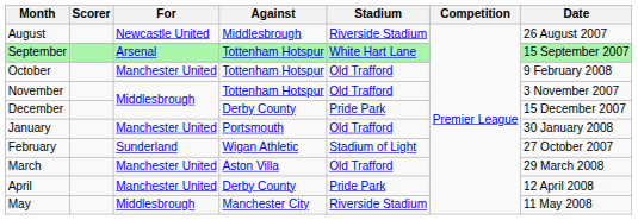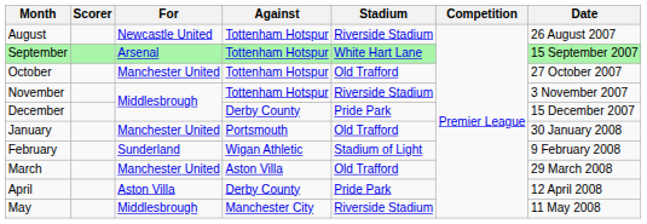 <table class="wikitable">
 <tr>
 <th>Month</th>
 <th>Scorer</th>
 <th>For</th>
 <th>Against</th>
 <th>Stadium</th>
 <th>Competition</th>
 <th>Date</th>
 </tr>
 <tr>
 <td>August</td>
 <td> </td>
 <td><a href='#'>Newcastle United</a></td>
-<td><a href='#'>Middlesbrough</a></td>
+<td><a href='#'>Tottenham Hotspur</a></td>
 <td><a href='#'>Riverside Stadium</a></td>
 <td rowspan=10><a href='#'>Premier League</a></td>
 <td>26 August 2007</td>
 </tr>
 <tr>
 <td bgcolor=#A9F5A9>September</td>
 <td bgcolor=#A9F5A9> </td>
 <td bgcolor=#A9F5A9><a href='#'>Arsenal</a></td>
 <td bgcolor=#A9F5A9><a href='#'>Tottenham Hotspur</a></td>
 <td bgcolor=#A9F5A9><a href='#'>White Hart Lane</a></td>
 <td bgcolor=#A9F5A9>15 September 2007</td>
 </tr>
 <tr>
 <td>October</td>
 <td> </td>
 <td><a href='#'>Manchester United</a></td>
 <td><a href='#'>Tottenham Hotspur</a></td>
 <td><a href='#'>Old Trafford</a></td>
-<td>9 February 2008</td>
+<td>27 October 2007</td>
 </tr>
 <tr>
 <td>November</td>
 <td> </td>
 <td rowspan=2><a href='#'>Middlesbrough</a></td>
 <td><a href='#'>Tottenham Hotspur</a></td>
-<td><a href='#'>Old Trafford</a></td>
+<td><a href='#'>Riverside Stadium</a></td>
 <td>3 November 2007</td>
 </tr>
 <tr>
 <td>December</td>
 <td> </td>
 <td><a href='#'>Derby County</a></td>
 <td><a href='#'>Pride Park</a></td>
 <td>15 December 2007</td>
 </tr>
 <tr>
 <td>January</td>
 <td> </td>
 <td><a href='#'>Manchester United</a></td>
 <td><a href='#'>Portsmouth</a></td>
 <td><a href='#'>Old Trafford</a></td>
 <td>30 January 2008</td>
 </tr>
 <tr>
 <td>February</td>
 <td> </td>
 <td><a href='#'>Sunderland</a></td>
 <td><a href='#'>Wigan Athletic</a></td>
 <td><a href='#'>Stadium of Light</a></td>
-<td>27 October 2007</td>
+<td>9 February 2008</td>
 </tr>
 <tr>
 <td>March</td>
 <td> </td>
 <td><a href='#'>Manchester United</a></td>
 <td><a href='#'>Aston Villa</a></td>
 <td><a href='#'>Old Trafford</a></td>
 <td>29 March 2008</td>
 </tr>
 <tr>
 <td>April</td>
 <td> </td>
-<td><a href='#'>Manchester United</a></td>
+<td><a href='#'>Aston Villa</a></td>
 <td><a href='#'>Derby County</a></td>
 <td><a href='#'>Pride Park</a></td>
 <td>12 April 2008</td>
 </tr>
 <tr>
 <td>May</td>
 <td> </td>
 <td><a href='#'>Middlesbrough</a></td>
 <td><a href='#'>Manchester City</a></td>
 <td><a href='#'>Riverside Stadium</a></td>
 <td>11 May 2008</td>
 </tr>
 </table>
